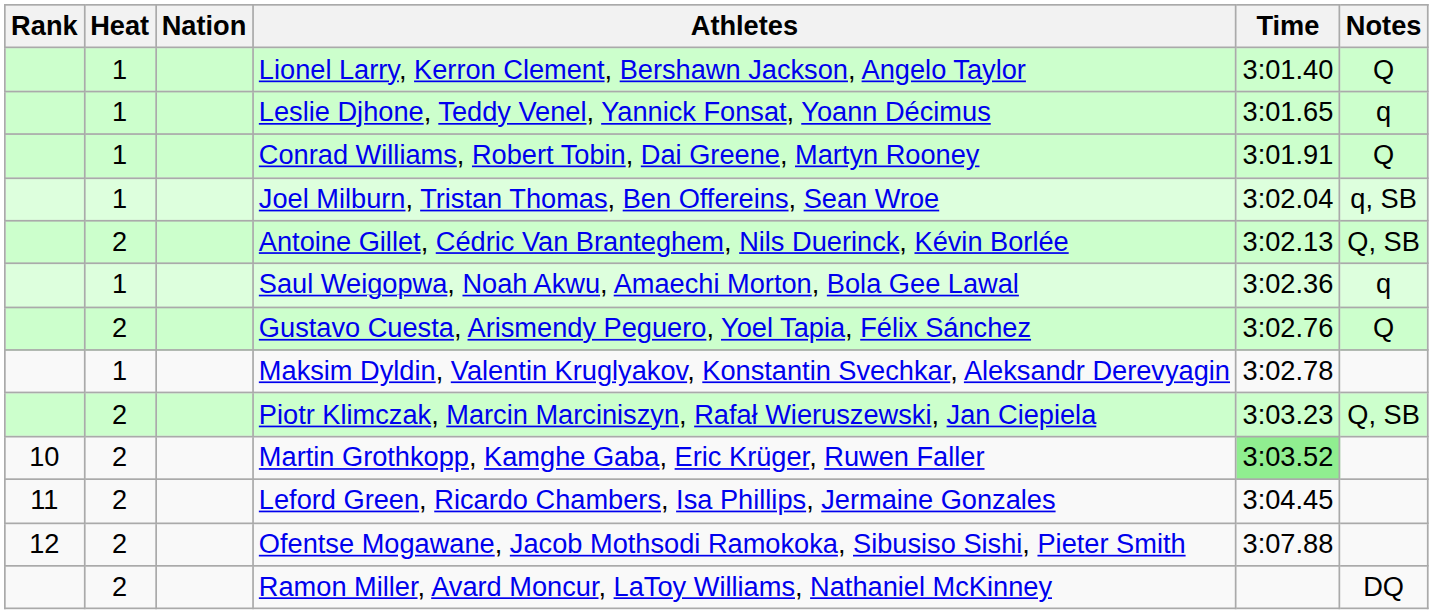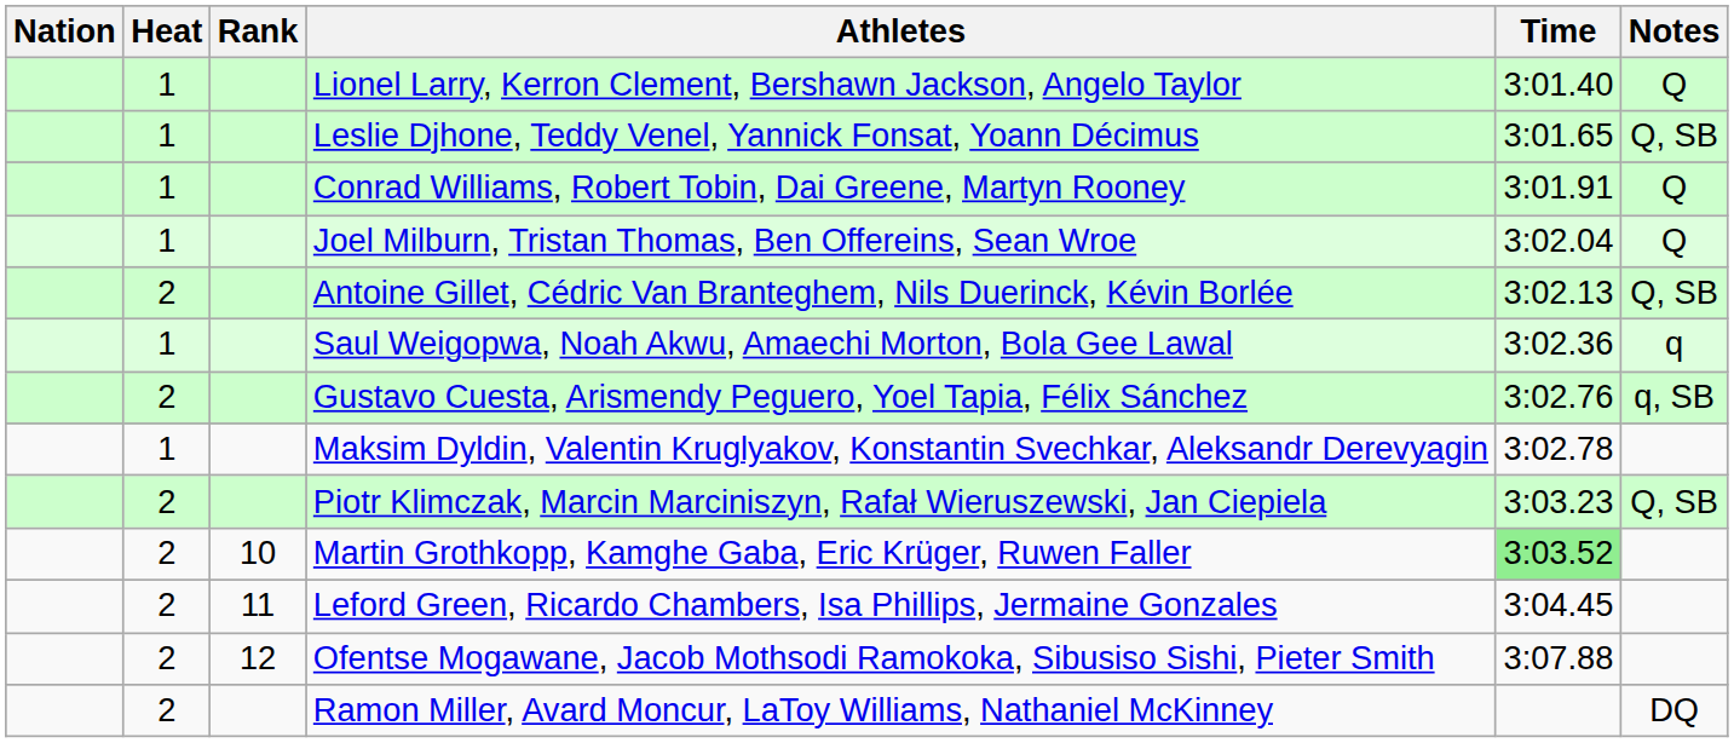 <table class="wikitable sortable" style="text-align:center">
 <tr>
+<th>Nation</th>
+<th>Heat</th>
 <th>Rank</th>
-<th>Heat</th>
-<th>Nation</th>
 <th>Athletes</th>
 <th>Time</th>
 <th>Notes</th>
 </tr>
 <tr bgcolor=ccffcc>
+<td align=left></td>
+<td>1</td>
 <td></td>
-<td>1</td>
-<td align=left></td>
 <td align=left><a href='#'>Lionel Larry</a>, <a href='#'>Kerron Clement</a>, <a href='#'>Bershawn Jackson</a>, <a href='#'>Angelo Taylor</a></td>
 <td>3:01.40</td>
 <td>Q</td>
 </tr>
 <tr bgcolor=ccffcc>
+<td align=left></td>
+<td>1</td>
 <td></td>
-<td>1</td>
-<td align=left></td>
 <td align=left><a href='#'>Leslie Djhone</a>, <a href='#'>Teddy Venel</a>, <a href='#'>Yannick Fonsat</a>, <a href='#'>Yoann Décimus</a></td>
 <td>3:01.65</td>
-<td>q</td>
+<td>Q, SB</td>
 </tr>
 <tr bgcolor=ccffcc>
+<td align=left></td>
+<td>1</td>
 <td></td>
-<td>1</td>
-<td align=left></td>
 <td align=left><a href='#'>Conrad Williams</a>, <a href='#'>Robert Tobin</a>, <a href='#'>Dai Greene</a>, <a href='#'>Martyn Rooney</a></td>
 <td>3:01.91</td>
 <td>Q</td>
 </tr>
 <tr bgcolor=ddffdd>
+<td align=left></td>
+<td>1</td>
 <td></td>
-<td>1</td>
-<td align=left></td>
 <td align=left><a href='#'>Joel Milburn</a>, <a href='#'>Tristan Thomas</a>, <a href='#'>Ben Offereins</a>, <a href='#'>Sean Wroe</a></td>
 <td>3:02.04</td>
-<td>q, SB</td>
+<td>Q</td>
 </tr>
 <tr bgcolor=ccffcc>
+<td align=left></td>
+<td>2</td>
 <td></td>
-<td>2</td>
-<td align=left></td>
 <td align=left><a href='#'>Antoine Gillet</a>, <a href='#'>Cédric Van Branteghem</a>, <a href='#'>Nils Duerinck</a>, <a href='#'>Kévin Borlée</a></td>
 <td>3:02.13</td>
 <td>Q, SB</td>
 </tr>
 <tr bgcolor=ddffdd>
+<td align=left></td>
+<td>1</td>
 <td></td>
-<td>1</td>
-<td align=left></td>
 <td align=left><a href='#'>Saul Weigopwa</a>, <a href='#'>Noah Akwu</a>, <a href='#'>Amaechi Morton</a>, <a href='#'>Bola Gee Lawal</a></td>
 <td>3:02.36</td>
 <td>q</td>
 </tr>
 <tr bgcolor=ccffcc>
+<td align=left></td>
+<td>2</td>
 <td></td>
-<td>2</td>
-<td align=left></td>
 <td align=left><a href='#'>Gustavo Cuesta</a>, <a href='#'>Arismendy Peguero</a>, <a href='#'>Yoel Tapia</a>, <a href='#'>Félix Sánchez</a></td>
 <td>3:02.76</td>
-<td>Q</td>
+<td>q, SB</td>
 </tr>
 <tr>
+<td align=left></td>
+<td>1</td>
 <td></td>
-<td>1</td>
-<td align=left></td>
 <td align=left><a href='#'>Maksim Dyldin</a>, <a href='#'>Valentin Kruglyakov</a>, <a href='#'>Konstantin Svechkar</a>, <a href='#'>Aleksandr Derevyagin</a></td>
 <td>3:02.78</td>
 <td></td>
 </tr>
 <tr bgcolor=ccffcc>
+<td align=left></td>
+<td>2</td>
 <td></td>
-<td>2</td>
-<td align=left></td>
 <td align=left><a href='#'>Piotr Klimczak</a>, <a href='#'>Marcin Marciniszyn</a>, <a href='#'>Rafał Wieruszewski</a>, <a href='#'>Jan Ciepiela</a></td>
 <td>3:03.23</td>
 <td>Q, SB</td>
 </tr>
 <tr>
+<td align=left></td>
+<td>2</td>
 <td>10</td>
-<td>2</td>
-<td align=left></td>
 <td align=left><a href='#'>Martin Grothkopp</a>, <a href='#'>Kamghe Gaba</a>, <a href='#'>Eric Krüger</a>, <a href='#'>Ruwen Faller</a></td>
 <td style="background: lightgreen;">3:03.52</td>
 <td></td>
 </tr>
 <tr>
+<td align=left></td>
+<td>2</td>
 <td>11</td>
-<td>2</td>
-<td align=left></td>
 <td align=left><a href='#'>Leford Green</a>, <a href='#'>Ricardo Chambers</a>, <a href='#'>Isa Phillips</a>, <a href='#'>Jermaine Gonzales</a></td>
 <td>3:04.45</td>
 <td></td>
 </tr>
 <tr>
+<td align=left></td>
+<td>2</td>
 <td>12</td>
-<td>2</td>
-<td align=left></td>
 <td align=left><a href='#'>Ofentse Mogawane</a>, <a href='#'>Jacob Mothsodi Ramokoka</a>, <a href='#'>Sibusiso Sishi</a>, <a href='#'>Pieter Smith</a></td>
 <td>3:07.88</td>
 <td></td>
 </tr>
 <tr>
+<td align=left></td>
+<td>2</td>
 <td></td>
-<td>2</td>
-<td align=left></td>
 <td align=left><a href='#'>Ramon Miller</a>, <a href='#'>Avard Moncur</a>, <a href='#'>LaToy Williams</a>, <a href='#'>Nathaniel McKinney</a></td>
 <td></td>
 <td>DQ</td>
 </tr>
 </table>
